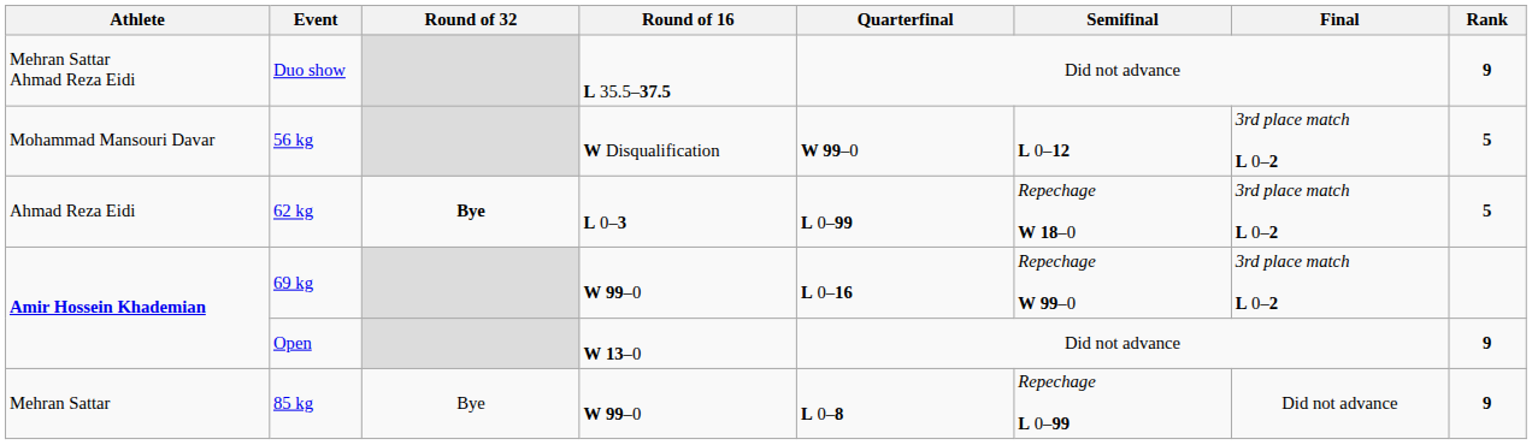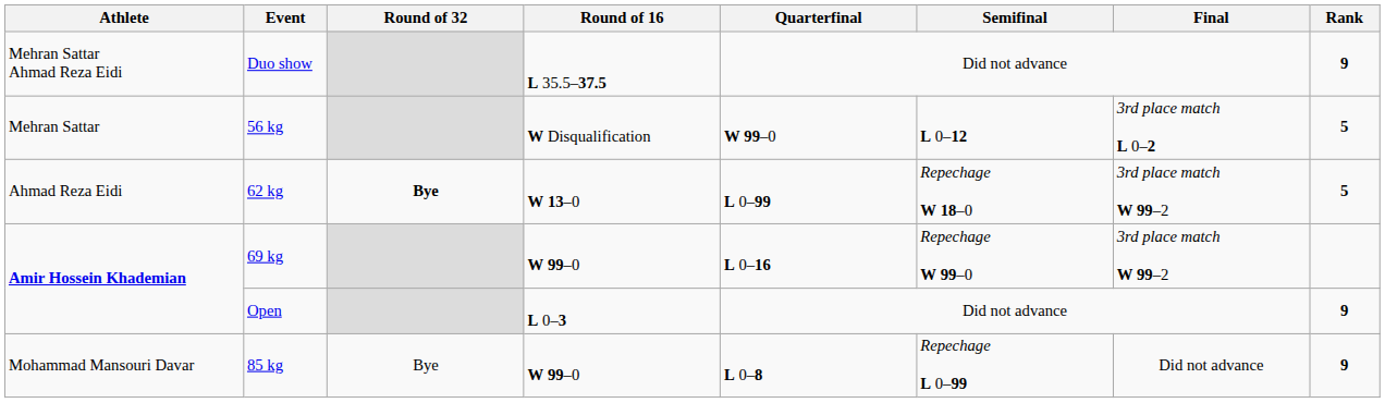 <table class="wikitable" width="98%" style="text-align:left; font-size:90%">
 <tr>
 <th width="17%">Athlete</th>
 <th width="6%">Event</th>
 <th width="14%">Round of 32</th>
 <th width="14%">Round of 16</th>
 <th width="14%">Quarterfinal</th>
 <th width="14%">Semifinal</th>
 <th width="14%">Final</th>
 <th width="5%">Rank</th>
 </tr>
 <tr>
 <td>Mehran Sattar<br>Ahmad Reza Eidi</td>
 <td><a href='#'>Duo show</a></td>
 <td bgcolor=#DCDCDC></td>
 <td><br><br><strong>L</strong> 35.5–<strong>37.5</strong></td>
 <td colspan=3 align=center>Did not advance</td>
 <td align=center><strong>9</strong></td>
 </tr>
 <tr>
-<td>Mohammad Mansouri Davar</td>
+<td>Mehran Sattar</td>
 <td><a href='#'>56 kg</a></td>
 <td bgcolor=#DCDCDC></td>
 <td><br><strong>W</strong> Disqualification</td>
 <td><br><strong>W</strong> <strong>99</strong>–0</td>
 <td><br><strong>L</strong> 0–<strong>12</strong></td>
 <td><em>3rd place match</em><br><br><strong>L</strong> 0–<strong>2</strong></td>
 <td align=center><strong>5</strong></td>
 </tr>
 <tr>
 <td>Ahmad Reza Eidi</td>
 <td><a href='#'>62 kg</a></td>
 <td align=center><strong>Bye</strong></td>
-<td><br><strong>L</strong> 0–<strong>3</strong></td>
+<td><br><strong>W</strong> <strong>13</strong>–0</td>
 <td><br><strong>L</strong> 0–<strong>99</strong></td>
 <td><em>Repechage</em><br><br><strong>W</strong> <strong>18</strong>–0</td>
-<td><em>3rd place match</em><br><br><strong>L</strong> 0–<strong>2</strong></td>
+<td><em>3rd place match</em><br><br><strong>W</strong> <strong>99</strong>–2</td>
 <td align=center><strong>5</strong></td>
 </tr>
 <tr>
 <td rowspan=2><strong><a href='#'>Amir Hossein Khademian</a></strong></td>
 <td><a href='#'>69 kg</a></td>
 <td bgcolor=#DCDCDC></td>
 <td><br><strong>W</strong> <strong>99</strong>–0</td>
 <td><br><strong>L</strong> 0–<strong>16</strong></td>
 <td><em>Repechage</em><br><br><strong>W</strong> <strong>99</strong>–0</td>
-<td><em>3rd place match</em><br><br><strong>L</strong> 0–<strong>2</strong></td>
+<td><em>3rd place match</em><br><br><strong>W</strong> <strong>99</strong>–2</td>
 <td align=center></td>
 </tr>
 <tr>
 <td><a href='#'>Open</a></td>
 <td bgcolor=#DCDCDC></td>
-<td><br><strong>W</strong> <strong>13</strong>–0</td>
+<td><br><strong>L</strong> 0–<strong>3</strong></td>
 <td colspan=3 align=center>Did not advance</td>
 <td align=center><strong>9</strong></td>
 </tr>
 <tr>
-<td>Mehran Sattar</td>
+<td>Mohammad Mansouri Davar</td>
 <td><a href='#'>85 kg</a></td>
 <td align=center>Bye</td>
 <td><br><strong>W</strong> <strong>99</strong>–0</td>
 <td><br><strong>L</strong> 0–<strong>8</strong></td>
 <td><em>Repechage</em><br><br><strong>L</strong> 0–<strong>99</strong></td>
 <td align=center>Did not advance</td>
 <td align=center><strong>9</strong></td>
 </tr>
 </table>
